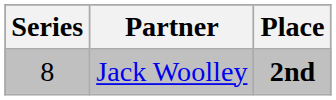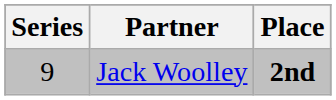 <table class="wikitable sortable" style="margin:auto; text-align:center;">
 <tr>
 <th>Series</th>
 <th>Partner</th>
 <th>Place</th>
 </tr>
 <tr bgcolor="silver">
-<td>8</td>
+<td>9</td>
 <td><a href='#'>Jack Woolley</a></td>
 <td><strong>2nd</strong></td>
 </tr>
 </table>
